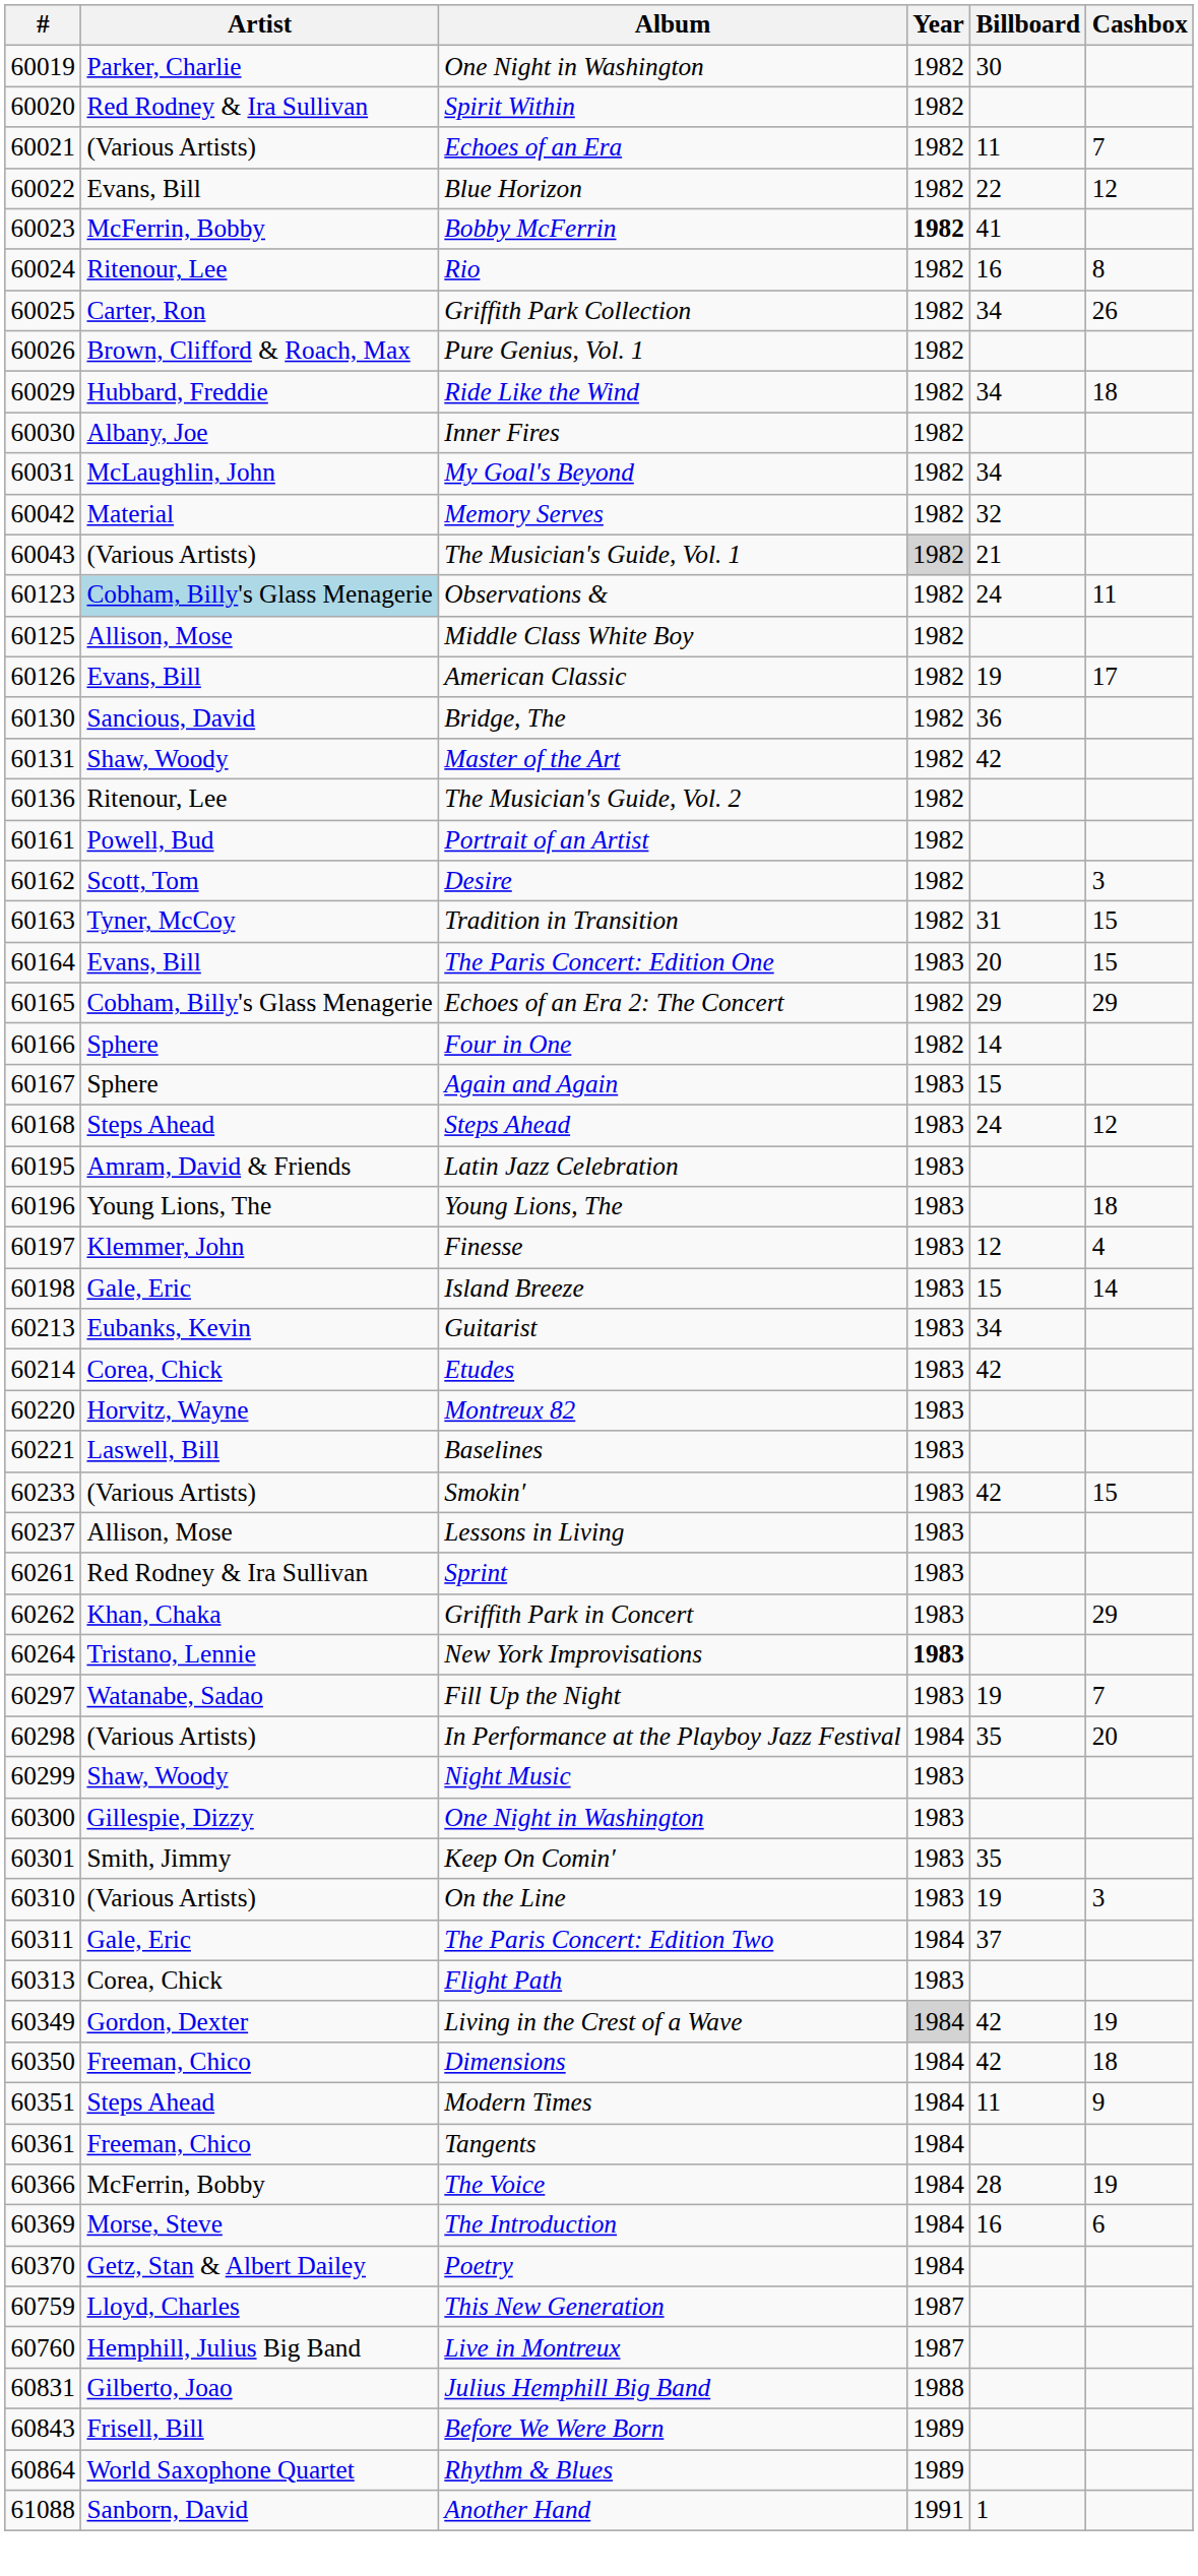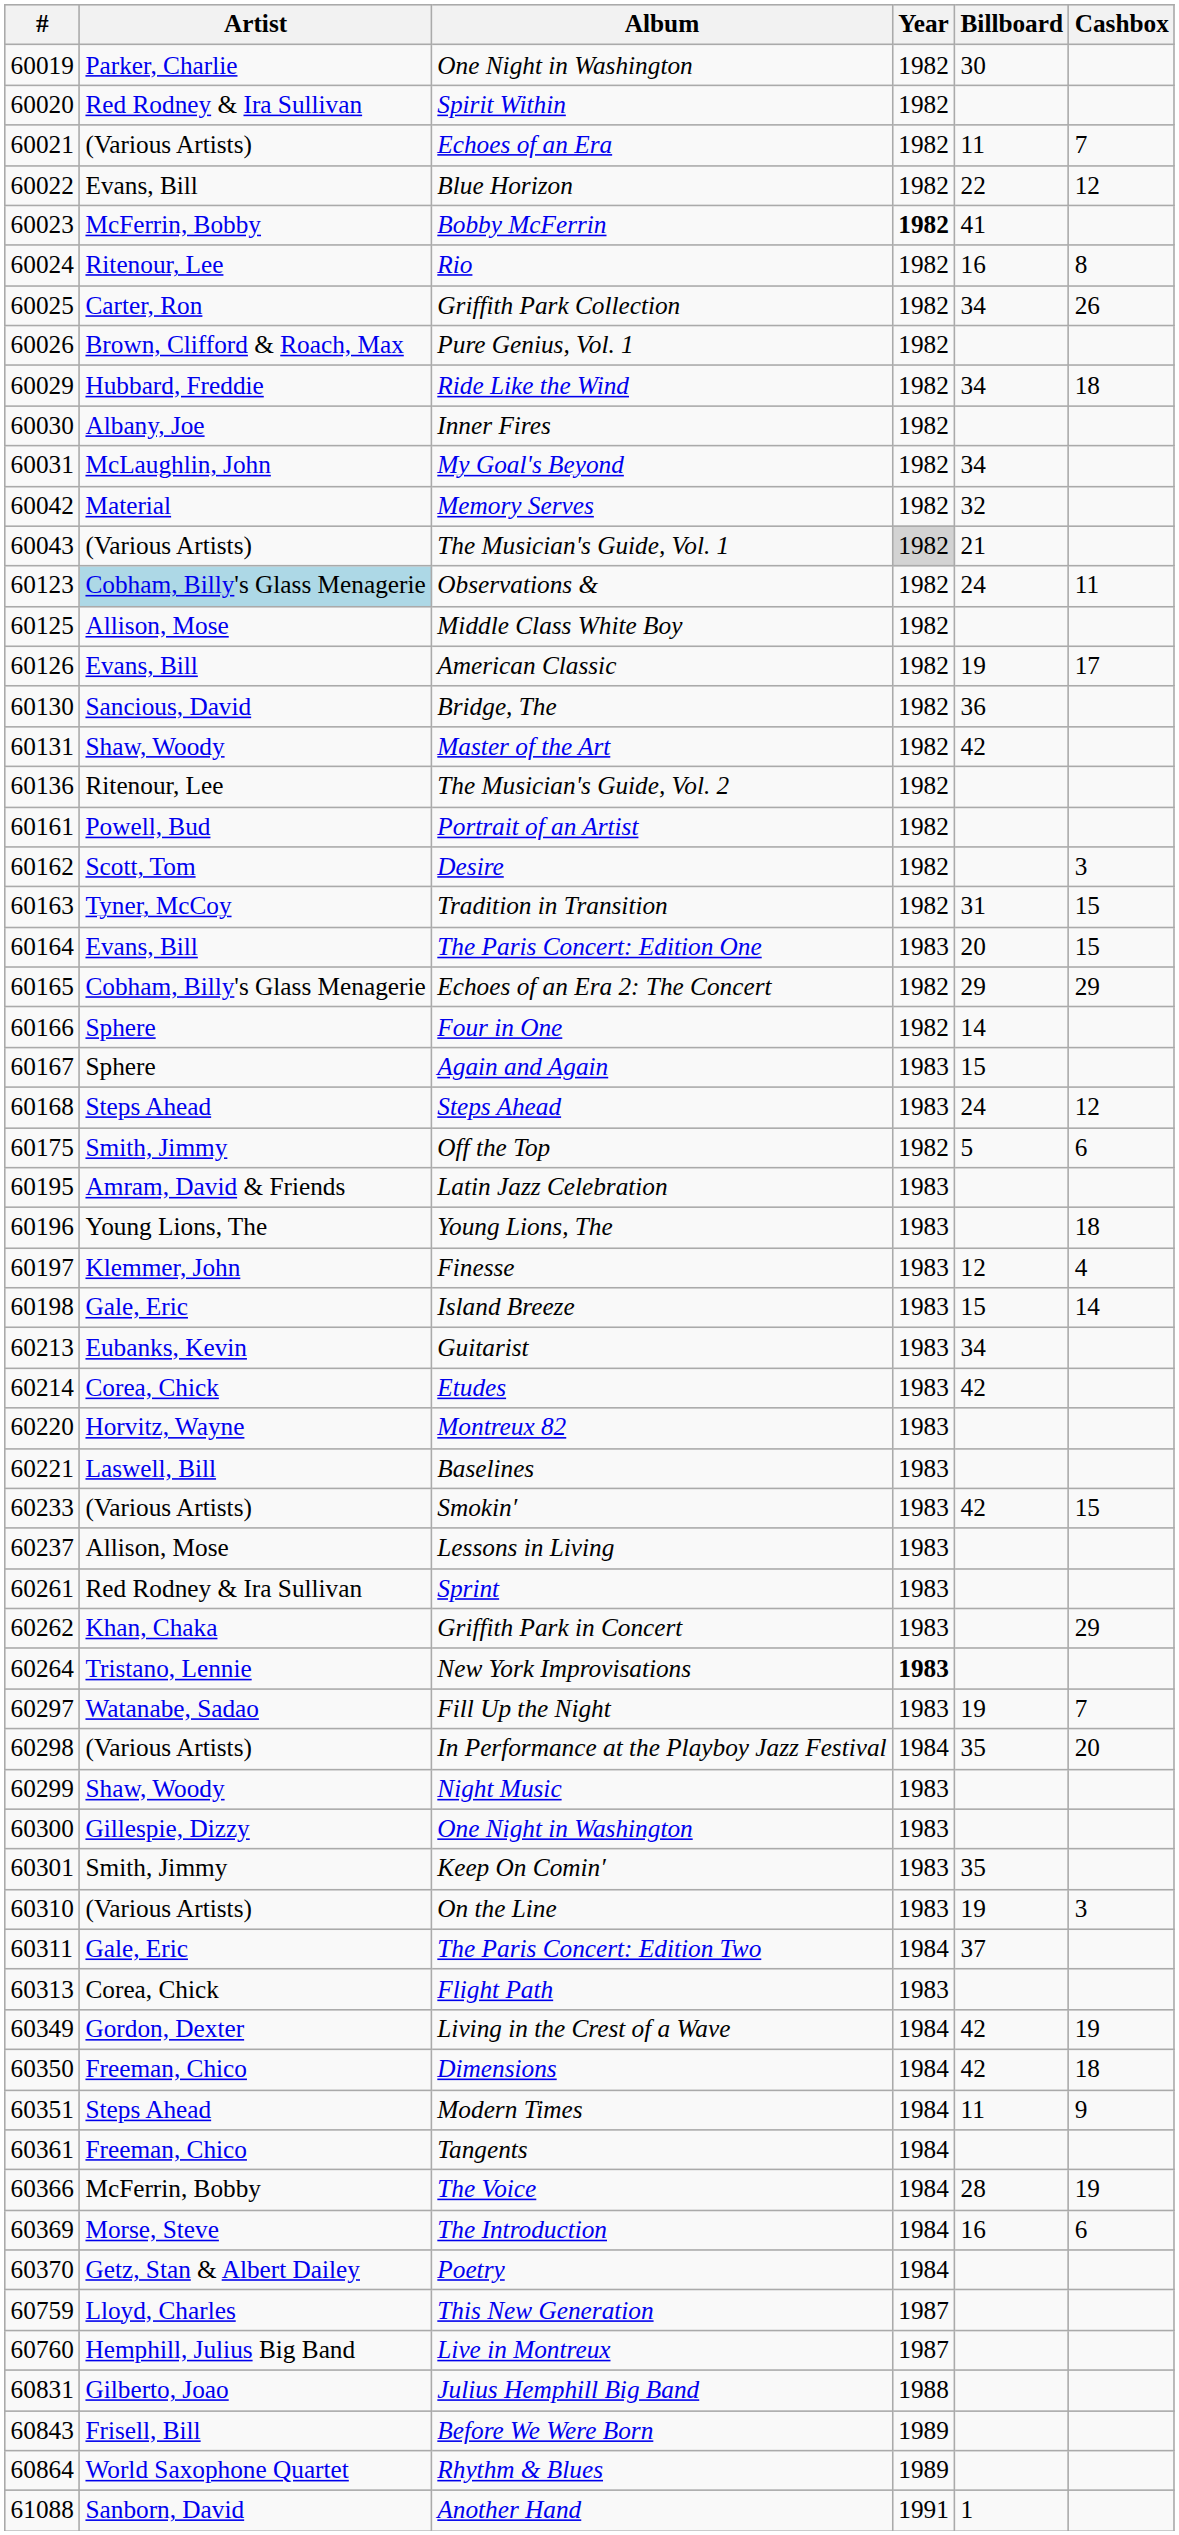 <table class="wikitable sortable">
 <tr>
 <th style="text-align: center; vertical-align: bottom">#</th>
 <th style="text-align: center; vertical-align: bottom">Artist</th>
 <th style="text-align: center; vertical-align: bottom">Album</th>
 <th style="text-align: center; vertical-align: bottom">Year</th>
 <th style="text-align: center; vertical-align: bottom">Billboard</th>
 <th style="text-align: center; vertical-align: bottom">Cashbox</th>
 </tr>
 <tr>
 <td>60019</td>
 <td><a href='#'>Parker, Charlie</a></td>
 <td><em>One Night in Washington</em></td>
 <td>1982</td>
 <td>30</td>
 <td> </td>
 </tr>
 <tr>
 <td>60020</td>
 <td><a href='#'>Red Rodney</a> & <a href='#'>Ira Sullivan</a></td>
 <td><em><a href='#'>Spirit Within</a></em></td>
 <td>1982</td>
 <td> </td>
 <td> </td>
 </tr>
 <tr>
 <td>60021</td>
 <td>(Various Artists)</td>
 <td><em><a href='#'>Echoes of an Era</a></em></td>
 <td>1982</td>
 <td>11</td>
 <td>7</td>
 </tr>
 <tr>
 <td>60022</td>
 <td>Evans, Bill</td>
 <td><em>Blue Horizon</em></td>
 <td>1982</td>
 <td>22</td>
 <td>12</td>
 </tr>
 <tr>
 <td>60023</td>
 <td><a href='#'>McFerrin, Bobby</a></td>
 <td><em><a href='#'>Bobby McFerrin</a></em></td>
 <td><strong>1982</strong></td>
 <td>41</td>
 <td> </td>
 </tr>
 <tr>
 <td>60024</td>
 <td><a href='#'>Ritenour, Lee</a></td>
 <td><em><a href='#'>Rio</a></em></td>
 <td>1982</td>
 <td>16</td>
 <td>8</td>
 </tr>
 <tr>
 <td>60025</td>
 <td><a href='#'>Carter, Ron</a></td>
 <td><em>Griffith Park Collection</em></td>
 <td>1982</td>
 <td>34</td>
 <td>26</td>
 </tr>
 <tr>
 <td>60026</td>
 <td><a href='#'>Brown, Clifford</a> & <a href='#'>Roach, Max</a></td>
 <td><em>Pure Genius, Vol. 1</em></td>
 <td>1982</td>
 <td> </td>
 <td> </td>
 </tr>
 <tr>
 <td>60029</td>
 <td><a href='#'>Hubbard, Freddie</a></td>
 <td><em><a href='#'>Ride Like the Wind</a></em></td>
 <td>1982</td>
 <td>34</td>
 <td>18</td>
 </tr>
 <tr>
 <td>60030</td>
 <td><a href='#'>Albany, Joe</a></td>
 <td><em>Inner Fires</em></td>
 <td>1982</td>
 <td> </td>
 <td> </td>
 </tr>
 <tr>
 <td>60031</td>
 <td><a href='#'>McLaughlin, John</a></td>
 <td><em><a href='#'>My Goal's Beyond</a></em></td>
 <td>1982</td>
 <td>34</td>
 <td> </td>
 </tr>
 <tr>
 <td>60042</td>
 <td><a href='#'>Material</a></td>
 <td><em><a href='#'>Memory Serves</a></em></td>
 <td>1982</td>
 <td>32</td>
 <td> </td>
 </tr>
 <tr>
 <td>60043</td>
 <td>(Various Artists)</td>
 <td><em>The Musician's Guide, Vol. 1</em></td>
 <td style="background: lightgrey;">1982</td>
 <td>21</td>
 <td> </td>
 </tr>
 <tr>
 <td>60123</td>
 <td style="background: lightblue;"><a href='#'>Cobham, Billy</a>'s Glass Menagerie</td>
 <td><em>Observations &</em></td>
 <td>1982</td>
 <td>24</td>
 <td>11</td>
 </tr>
 <tr>
 <td>60125</td>
 <td><a href='#'>Allison, Mose</a></td>
 <td><em>Middle Class White Boy</em></td>
 <td>1982</td>
 <td> </td>
 <td> </td>
 </tr>
 <tr>
 <td>60126</td>
 <td><a href='#'>Evans, Bill</a></td>
 <td><em>American Classic</em></td>
 <td>1982</td>
 <td>19</td>
 <td>17</td>
 </tr>
 <tr>
 <td>60130</td>
 <td><a href='#'>Sancious, David</a></td>
 <td><em>Bridge, The</em></td>
 <td>1982</td>
 <td>36</td>
 <td> </td>
 </tr>
 <tr>
 <td>60131</td>
 <td><a href='#'>Shaw, Woody</a></td>
 <td><em><a href='#'>Master of the Art</a></em></td>
 <td>1982</td>
 <td>42</td>
 <td> </td>
 </tr>
 <tr>
 <td>60136</td>
 <td>Ritenour, Lee</td>
 <td><em>The Musician's Guide, Vol. 2</em></td>
 <td>1982</td>
 <td> </td>
 <td> </td>
 </tr>
 <tr>
 <td>60161</td>
 <td><a href='#'>Powell, Bud</a></td>
 <td><em><a href='#'>Portrait of an Artist</a></em></td>
 <td>1982</td>
 <td> </td>
 <td> </td>
 </tr>
 <tr>
 <td>60162</td>
 <td><a href='#'>Scott, Tom</a></td>
 <td><em><a href='#'>Desire</a></em></td>
 <td>1982</td>
 <td> </td>
 <td>3</td>
 </tr>
 <tr>
 <td>60163</td>
 <td><a href='#'>Tyner, McCoy</a></td>
 <td><em>Tradition in Transition</em></td>
 <td>1982</td>
 <td>31</td>
 <td>15</td>
 </tr>
 <tr>
 <td>60164</td>
 <td><a href='#'>Evans, Bill</a></td>
 <td><em><a href='#'>The Paris Concert: Edition One</a></em></td>
 <td>1983</td>
 <td>20</td>
 <td>15</td>
 </tr>
 <tr>
 <td>60165</td>
 <td><a href='#'>Cobham, Billy</a>'s Glass Menagerie</td>
 <td><em>Echoes of an Era 2: The Concert</em></td>
 <td>1982</td>
 <td>29</td>
 <td>29</td>
 </tr>
 <tr>
 <td>60166</td>
 <td><a href='#'>Sphere</a></td>
 <td><em><a href='#'>Four in One</a></em></td>
 <td>1982</td>
 <td>14</td>
 <td> </td>
 </tr>
 <tr>
 <td>60167</td>
 <td>Sphere</td>
 <td><em><a href='#'>Again and Again</a></em></td>
 <td>1983</td>
 <td>15</td>
 <td> </td>
 </tr>
 <tr>
 <td>60168</td>
 <td><a href='#'>Steps Ahead</a></td>
 <td><em><a href='#'>Steps Ahead</a></em></td>
 <td>1983</td>
 <td>24</td>
 <td>12</td>
 </tr>
 <tr>
+<td>60175</td>
+<td><a href='#'>Smith, Jimmy</a></td>
+<td><em>Off the Top</em></td>
+<td>1982</td>
+<td>5</td>
+<td>6</td>
+</tr>
+<tr>
 <td>60195</td>
 <td><a href='#'>Amram, David</a> & Friends</td>
 <td><em>Latin Jazz Celebration</em></td>
 <td>1983</td>
 <td> </td>
 <td> </td>
 </tr>
 <tr>
 <td>60196</td>
 <td>Young Lions, The</td>
 <td><em>Young Lions, The</em></td>
 <td>1983</td>
 <td> </td>
 <td>18</td>
 </tr>
 <tr>
 <td>60197</td>
 <td><a href='#'>Klemmer, John</a></td>
 <td><em>Finesse</em></td>
 <td>1983</td>
 <td>12</td>
 <td>4</td>
 </tr>
 <tr>
 <td>60198</td>
 <td><a href='#'>Gale, Eric</a></td>
 <td><em>Island Breeze</em></td>
 <td>1983</td>
 <td>15</td>
 <td>14</td>
 </tr>
 <tr>
 <td>60213</td>
 <td><a href='#'>Eubanks, Kevin</a></td>
 <td><em>Guitarist</em></td>
 <td>1983</td>
 <td>34</td>
 <td> </td>
 </tr>
 <tr>
 <td>60214</td>
 <td><a href='#'>Corea, Chick</a></td>
 <td><em><a href='#'>Etudes</a></em></td>
 <td>1983</td>
 <td>42</td>
 <td> </td>
 </tr>
 <tr>
 <td>60220</td>
 <td><a href='#'>Horvitz, Wayne</a></td>
 <td><em><a href='#'>Montreux 82</a></em></td>
 <td>1983</td>
 <td> </td>
 <td> </td>
 </tr>
 <tr>
 <td>60221</td>
 <td><a href='#'>Laswell, Bill</a></td>
 <td><em>Baselines</em></td>
 <td>1983</td>
 <td> </td>
 <td> </td>
 </tr>
 <tr>
 <td>60233</td>
 <td>(Various Artists)</td>
 <td><em>Smokin′</em></td>
 <td>1983</td>
 <td>42</td>
 <td>15</td>
 </tr>
 <tr>
 <td>60237</td>
 <td>Allison, Mose</td>
 <td><em>Lessons in Living</em></td>
 <td>1983</td>
 <td> </td>
 <td> </td>
 </tr>
 <tr>
 <td>60261</td>
 <td>Red Rodney & Ira Sullivan</td>
 <td><em><a href='#'>Sprint</a></em></td>
 <td>1983</td>
 <td> </td>
 <td> </td>
 </tr>
 <tr>
 <td>60262</td>
 <td><a href='#'>Khan, Chaka</a></td>
 <td><em>Griffith Park in Concert</em></td>
 <td>1983</td>
 <td> </td>
 <td>29</td>
 </tr>
 <tr>
 <td>60264</td>
 <td><a href='#'>Tristano, Lennie</a></td>
 <td><em>New York Improvisations</em></td>
 <td><strong>1983</strong></td>
 <td> </td>
 <td> </td>
 </tr>
 <tr>
 <td>60297</td>
 <td><a href='#'>Watanabe, Sadao</a></td>
 <td><em>Fill Up the Night</em></td>
 <td>1983</td>
 <td>19</td>
 <td>7</td>
 </tr>
 <tr>
 <td>60298</td>
 <td>(Various Artists)</td>
 <td><em>In Performance at the Playboy Jazz Festival</em></td>
 <td>1984</td>
 <td>35</td>
 <td>20</td>
 </tr>
 <tr>
 <td>60299</td>
 <td><a href='#'>Shaw, Woody</a></td>
 <td><em><a href='#'>Night Music</a></em></td>
 <td>1983</td>
 <td> </td>
 <td> </td>
 </tr>
 <tr>
 <td>60300</td>
 <td><a href='#'>Gillespie, Dizzy</a></td>
 <td><em><a href='#'>One Night in Washington</a></em></td>
 <td>1983</td>
 <td> </td>
 <td> </td>
 </tr>
 <tr>
 <td>60301</td>
 <td>Smith, Jimmy</td>
 <td><em>Keep On Comin′</em></td>
 <td>1983</td>
 <td>35</td>
 <td> </td>
 </tr>
 <tr>
 <td>60310</td>
 <td>(Various Artists)</td>
 <td><em>On the Line</em></td>
 <td>1983</td>
 <td>19</td>
 <td>3</td>
 </tr>
 <tr>
 <td>60311</td>
 <td><a href='#'>Gale, Eric</a></td>
 <td><em><a href='#'>The Paris Concert: Edition Two</a></em></td>
 <td>1984</td>
 <td>37</td>
 <td> </td>
 </tr>
 <tr>
 <td>60313</td>
 <td>Corea, Chick</td>
 <td><em><a href='#'>Flight Path</a></em></td>
 <td>1983</td>
 <td> </td>
 <td> </td>
 </tr>
 <tr>
 <td>60349</td>
 <td><a href='#'>Gordon, Dexter</a></td>
 <td><em>Living in the Crest of a Wave</em></td>
-<td style="background: lightgrey;">1984</td>
+<td>1984</td>
 <td>42</td>
 <td>19</td>
 </tr>
 <tr>
 <td>60350</td>
 <td><a href='#'>Freeman, Chico</a></td>
 <td><em><a href='#'>Dimensions</a></em></td>
 <td>1984</td>
 <td>42</td>
 <td>18</td>
 </tr>
 <tr>
 <td>60351</td>
 <td><a href='#'>Steps Ahead</a></td>
 <td><em>Modern Times</em></td>
 <td>1984</td>
 <td>11</td>
 <td>9</td>
 </tr>
 <tr>
 <td>60361</td>
 <td><a href='#'>Freeman, Chico</a></td>
 <td><em>Tangents</em></td>
 <td>1984</td>
 <td> </td>
 <td> </td>
 </tr>
 <tr>
 <td>60366</td>
 <td>McFerrin, Bobby</td>
 <td><em><a href='#'>The Voice</a></em></td>
 <td>1984</td>
 <td>28</td>
 <td>19</td>
 </tr>
 <tr>
 <td>60369</td>
 <td><a href='#'>Morse, Steve</a></td>
 <td><em><a href='#'>The Introduction</a></em></td>
 <td>1984</td>
 <td>16</td>
 <td>6</td>
 </tr>
 <tr>
 <td>60370</td>
 <td><a href='#'>Getz, Stan</a> & <a href='#'>Albert Dailey</a></td>
 <td><em><a href='#'>Poetry</a></em></td>
 <td>1984</td>
 <td> </td>
 <td> </td>
 </tr>
 <tr>
 <td>60759</td>
 <td><a href='#'>Lloyd, Charles</a></td>
 <td><em><a href='#'>This New Generation</a></em></td>
 <td>1987</td>
 <td> </td>
 <td> </td>
 </tr>
 <tr>
 <td>60760</td>
 <td><a href='#'>Hemphill, Julius</a> Big Band</td>
 <td><em><a href='#'>Live in Montreux</a></em></td>
 <td>1987</td>
 <td> </td>
 <td> </td>
 </tr>
 <tr>
 <td>60831</td>
 <td><a href='#'>Gilberto, Joao</a></td>
 <td><em><a href='#'>Julius Hemphill Big Band</a></em></td>
 <td>1988</td>
 <td> </td>
 <td> </td>
 </tr>
 <tr>
 <td>60843</td>
 <td><a href='#'>Frisell, Bill</a></td>
 <td><em><a href='#'>Before We Were Born</a></em></td>
 <td>1989</td>
 <td> </td>
 <td> </td>
 </tr>
 <tr>
 <td>60864</td>
 <td><a href='#'>World Saxophone Quartet</a></td>
 <td><em><a href='#'>Rhythm & Blues</a></em></td>
 <td>1989</td>
 <td> </td>
 <td> </td>
 </tr>
 <tr>
 <td>61088</td>
 <td><a href='#'>Sanborn, David</a></td>
 <td><em><a href='#'>Another Hand</a></em></td>
 <td>1991</td>
 <td>1</td>
 <td> </td>
 </tr>
 </table>
